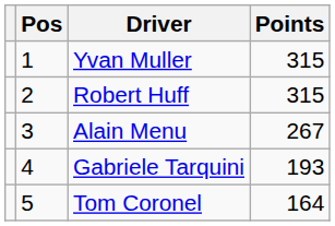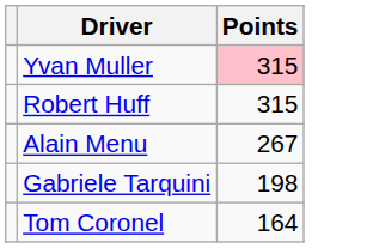 <table class="wikitable" style="font-size: 95%;">
 <tr>
 <th></th>
-<th>Pos</th>
 <th>Driver</th>
 <th>Points</th>
 </tr>
 <tr>
 <td align="left"></td>
-<td>1</td>
 <td> <a href='#'>Yvan Muller</a></td>
-<td align="right">315</td>
+<td align="right" style="background: pink;">315</td>
 </tr>
 <tr>
 <td align="left"></td>
-<td>2</td>
 <td> <a href='#'>Robert Huff</a></td>
 <td align="right">315</td>
 </tr>
 <tr>
 <td align="left"></td>
-<td>3</td>
 <td> <a href='#'>Alain Menu</a></td>
 <td align="right">267</td>
 </tr>
 <tr>
 <td align="left"></td>
-<td>4</td>
 <td> <a href='#'>Gabriele Tarquini</a></td>
-<td align="right">193</td>
+<td align="right">198</td>
 </tr>
 <tr>
 <td align="left"></td>
-<td>5</td>
 <td> <a href='#'>Tom Coronel</a></td>
 <td align="right">164</td>
 </tr>
 </table>
